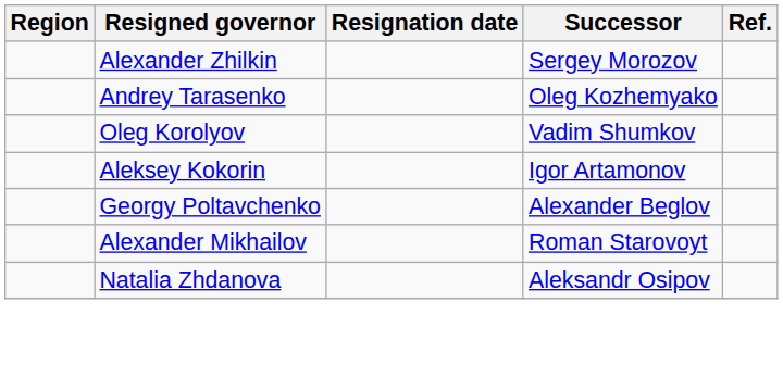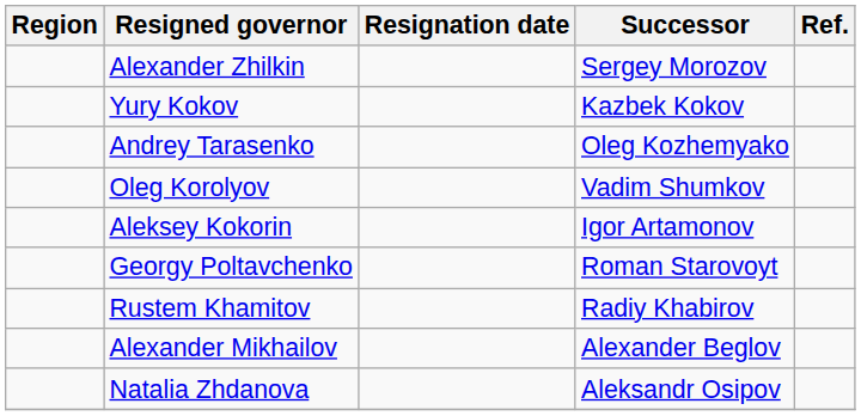 <table class="wikitable" style="text-align:left">
 <tr>
 <th>Region</th>
 <th>Resigned governor</th>
 <th>Resignation date</th>
 <th>Successor</th>
 <th>Ref.</th>
 </tr>
 <tr>
 <td></td>
 <td><a href='#'>Alexander Zhilkin</a></td>
 <td></td>
 <td><a href='#'>Sergey Morozov</a></td>
+<td></td>
+</tr>
+<tr>
+<td></td>
+<td><a href='#'>Yury Kokov</a></td>
+<td></td>
+<td><a href='#'>Kazbek Kokov</a></td>
 <td></td>
 </tr>
 <tr>
 <td></td>
 <td><a href='#'>Andrey Tarasenko</a></td>
 <td></td>
 <td><a href='#'>Oleg Kozhemyako</a></td>
 <td></td>
 </tr>
 <tr>
 <td></td>
 <td><a href='#'>Oleg Korolyov</a></td>
 <td></td>
 <td><a href='#'>Vadim Shumkov</a></td>
 <td></td>
 </tr>
 <tr>
 <td></td>
 <td><a href='#'>Aleksey Kokorin</a></td>
 <td></td>
 <td><a href='#'>Igor Artamonov</a></td>
 <td></td>
 </tr>
 <tr>
 <td></td>
 <td><a href='#'>Georgy Poltavchenko</a></td>
 <td></td>
-<td><a href='#'>Alexander Beglov</a></td>
+<td><a href='#'>Roman Starovoyt</a></td>
+<td></td>
+</tr>
+<tr>
+<td></td>
+<td><a href='#'>Rustem Khamitov</a></td>
+<td></td>
+<td><a href='#'>Radiy Khabirov</a></td>
 <td></td>
 </tr>
 <tr>
 <td></td>
 <td><a href='#'>Alexander Mikhailov</a></td>
 <td></td>
-<td><a href='#'>Roman Starovoyt</a></td>
+<td><a href='#'>Alexander Beglov</a></td>
 <td></td>
 </tr>
 <tr>
 <td></td>
 <td><a href='#'>Natalia Zhdanova</a></td>
 <td></td>
 <td><a href='#'>Aleksandr Osipov</a></td>
 <td></td>
 </tr>
 <tr>
 </tr>
 </table>
